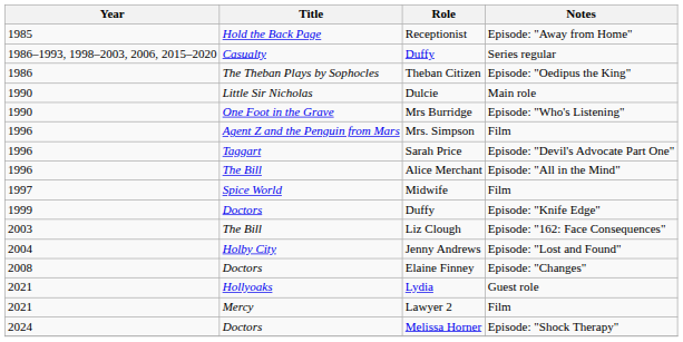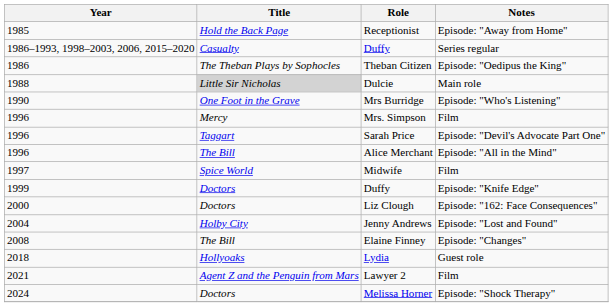 <table class="wikitable">
 <tr>
 <th>Year</th>
 <th>Title</th>
 <th>Role</th>
 <th>Notes</th>
 </tr>
 <tr>
 <td>1985</td>
 <td><em><a href='#'>Hold the Back Page</a></em></td>
 <td>Receptionist</td>
 <td>Episode: "Away from Home"</td>
 </tr>
 <tr>
 <td>1986–1993, 1998–2003, 2006, 2015–2020</td>
 <td><em><a href='#'>Casualty</a></em></td>
 <td><a href='#'>Duffy</a></td>
 <td>Series regular</td>
 </tr>
 <tr>
 <td>1986</td>
 <td><em>The Theban Plays by Sophocles</em></td>
 <td>Theban Citizen</td>
 <td>Episode: "Oedipus the King"</td>
 </tr>
 <tr>
-<td>1990</td>
-<td><em>Little Sir Nicholas</em></td>
+<td>1988</td>
+<td style="background: lightgrey;"><em>Little Sir Nicholas</em></td>
 <td>Dulcie</td>
 <td>Main role</td>
 </tr>
 <tr>
 <td>1990</td>
 <td><em><a href='#'>One Foot in the Grave</a></em></td>
 <td>Mrs Burridge</td>
 <td>Episode: "Who's Listening"</td>
 </tr>
 <tr>
 <td>1996</td>
-<td><em><a href='#'>Agent Z and the Penguin from Mars</a></em></td>
+<td><em>Mercy</em></td>
 <td>Mrs. Simpson</td>
 <td>Film</td>
 </tr>
 <tr>
 <td>1996</td>
 <td><em><a href='#'>Taggart</a></em></td>
 <td>Sarah Price</td>
 <td>Episode: "Devil's Advocate Part One"</td>
 </tr>
 <tr>
 <td>1996</td>
 <td><em><a href='#'>The Bill</a></em></td>
 <td>Alice Merchant</td>
 <td>Episode: "All in the Mind"</td>
 </tr>
 <tr>
 <td>1997</td>
 <td><em><a href='#'>Spice World</a></em></td>
 <td>Midwife</td>
 <td>Film</td>
 </tr>
 <tr>
 <td>1999</td>
 <td><em><a href='#'>Doctors</a></em></td>
 <td>Duffy</td>
 <td>Episode: "Knife Edge"</td>
 </tr>
 <tr>
-<td>2003</td>
-<td><em>The Bill</em></td>
+<td>2000</td>
+<td><em>Doctors</em></td>
 <td>Liz Clough</td>
 <td>Episode: "162: Face Consequences"</td>
 </tr>
 <tr>
 <td>2004</td>
 <td><em><a href='#'>Holby City</a></em></td>
 <td>Jenny Andrews</td>
 <td>Episode: "Lost and Found"</td>
 </tr>
 <tr>
 <td>2008</td>
-<td><em>Doctors</em></td>
+<td><em>The Bill</em></td>
 <td>Elaine Finney</td>
 <td>Episode: "Changes"</td>
 </tr>
 <tr>
-<td>2021</td>
+<td>2018</td>
 <td><em><a href='#'>Hollyoaks</a></em></td>
 <td><a href='#'>Lydia</a></td>
 <td>Guest role</td>
 </tr>
 <tr>
 <td>2021</td>
-<td><em>Mercy</em></td>
+<td><em><a href='#'>Agent Z and the Penguin from Mars</a></em></td>
 <td>Lawyer 2</td>
 <td>Film</td>
 </tr>
 <tr>
 <td>2024</td>
 <td><em>Doctors</em></td>
 <td><a href='#'>Melissa Horner</a></td>
 <td>Episode: "Shock Therapy"</td>
 </tr>
 <tr>
 </tr>
 </table>
